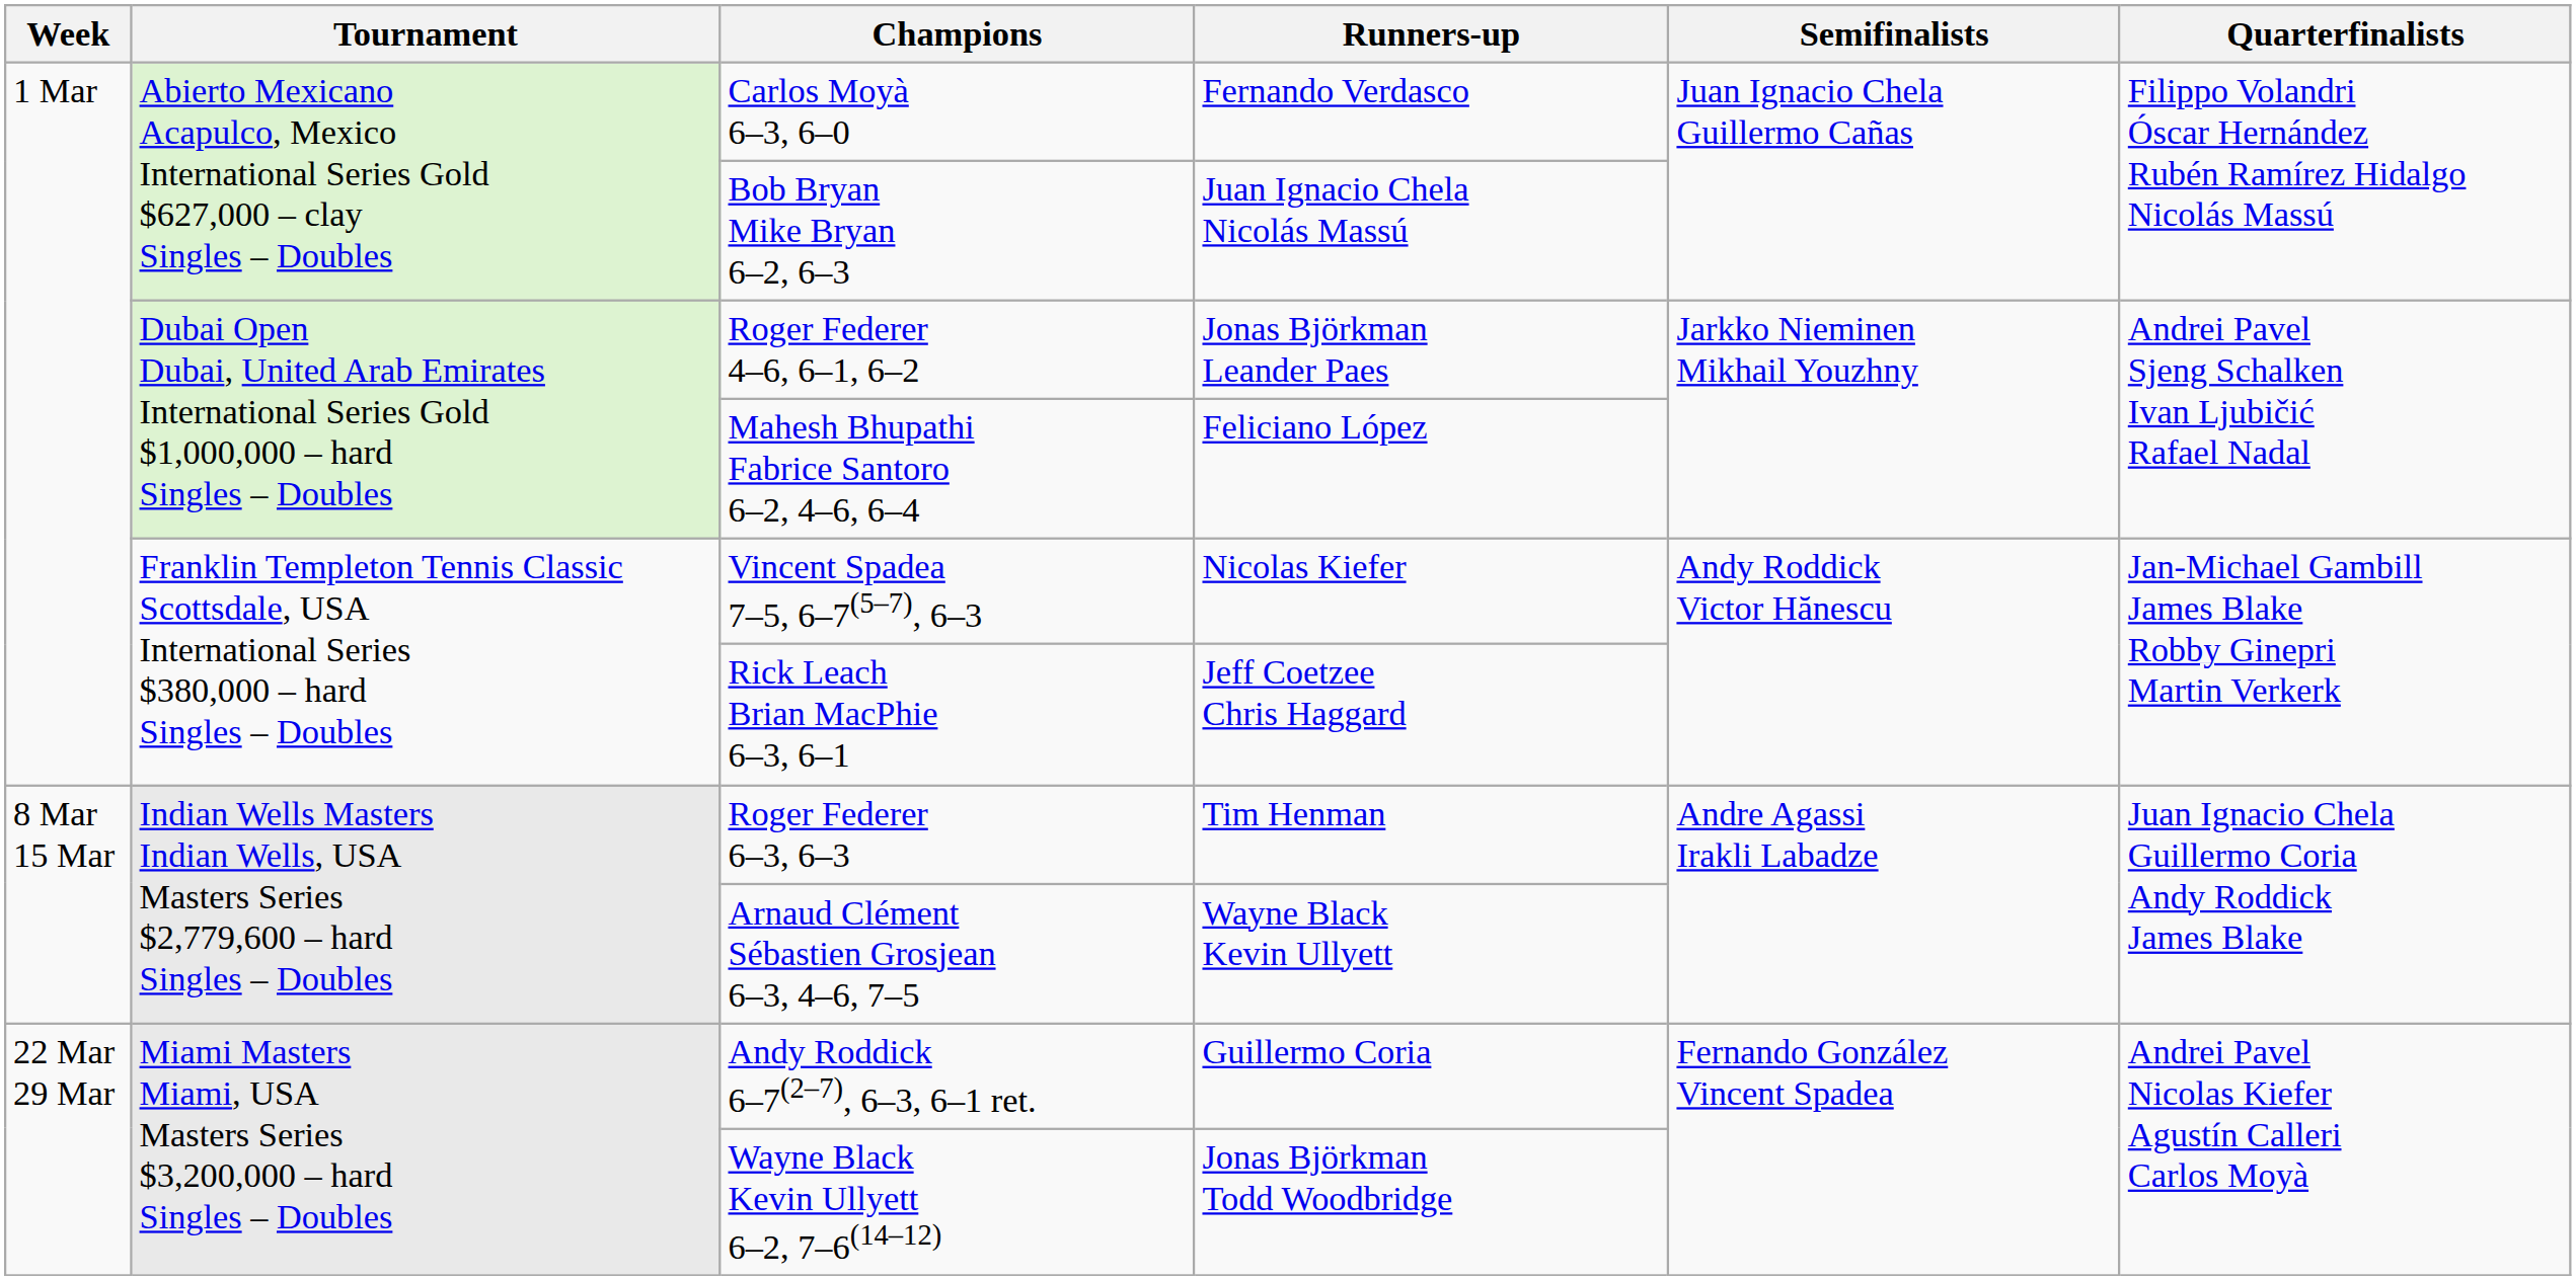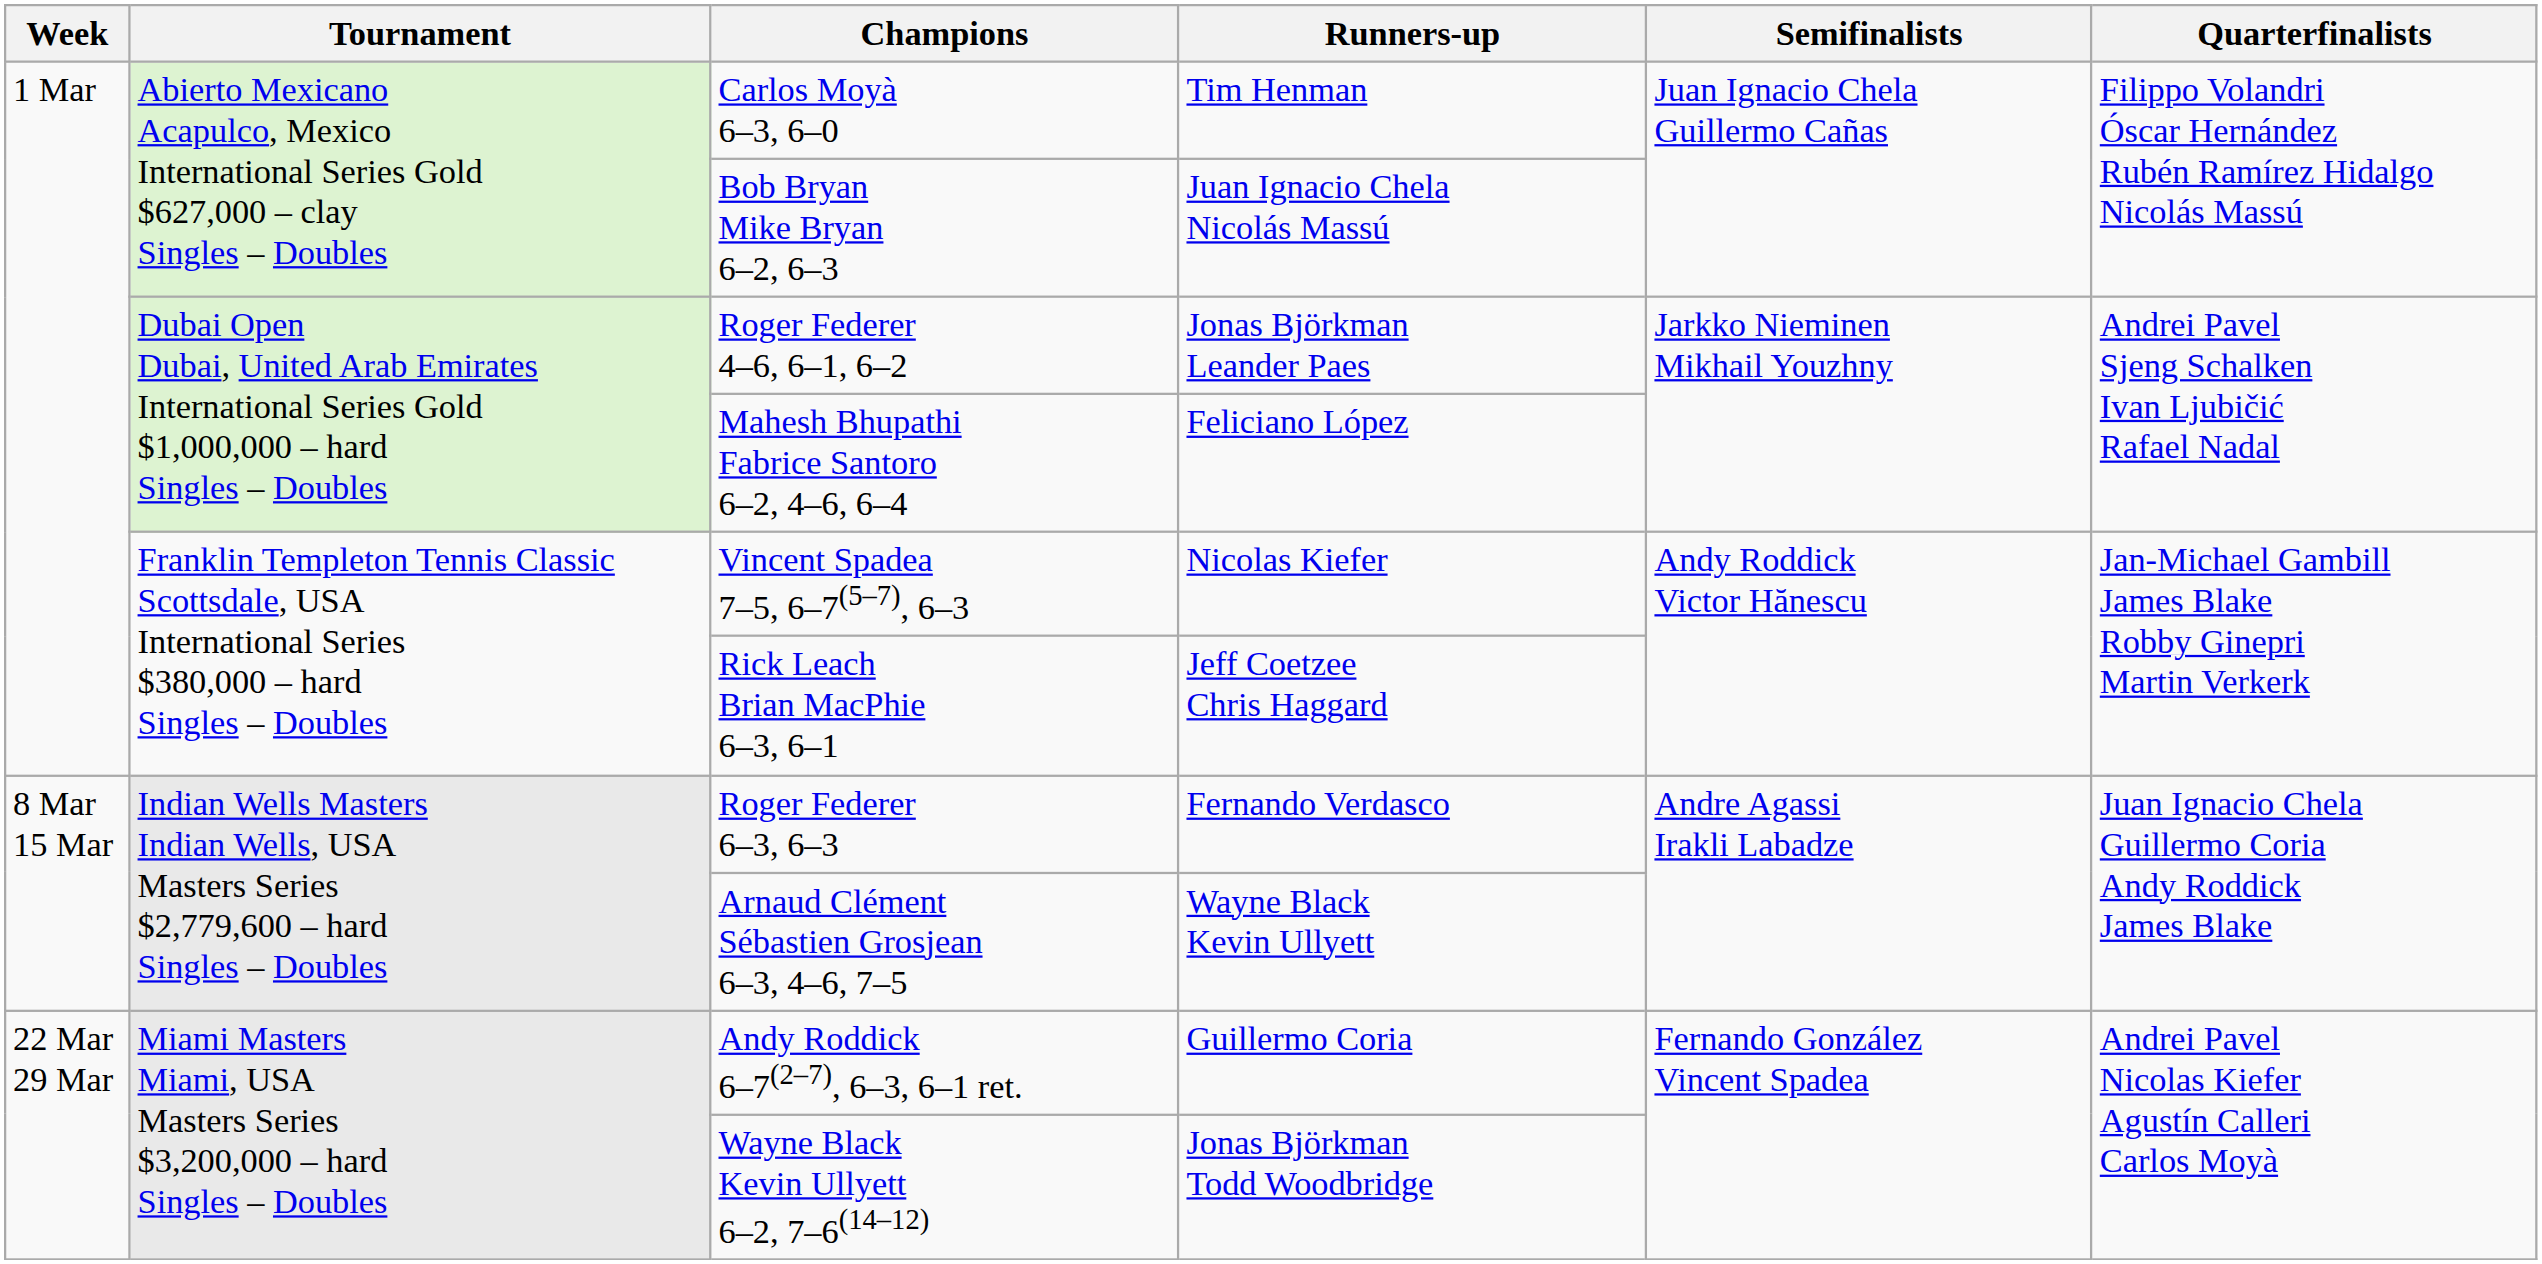 <table class=wikitable style=font-size:95%>
 <tr>
 <th style="width:48px;">Week</th>
 <th style="width:250px;">Tournament</th>
 <th style="width:200px;">Champions</th>
 <th style="width:200px;">Runners-up</th>
 <th style="width:190px;">Semifinalists</th>
 <th style="width:190px;">Quarterfinalists</th>
 </tr>
 <tr valign=top>
 <td rowspan=6>1 Mar</td>
 <td bgcolor=#DDF3D1 rowspan=2><a href='#'>Abierto Mexicano</a><br> <a href='#'>Acapulco</a>, Mexico<br>International Series Gold<br>$627,000 – clay <br> <a href='#'>Singles</a> – <a href='#'>Doubles</a></td>
 <td> <a href='#'>Carlos Moyà</a><br>6–3, 6–0</td>
-<td> <a href='#'>Fernando Verdasco</a></td>
+<td> <a href='#'>Tim Henman</a></td>
 <td rowspan=2> <a href='#'>Juan Ignacio Chela</a><br> <a href='#'>Guillermo Cañas</a></td>
 <td rowspan=2> <a href='#'>Filippo Volandri</a><br> <a href='#'>Óscar Hernández</a><br> <a href='#'>Rubén Ramírez Hidalgo</a><br> <a href='#'>Nicolás Massú</a></td>
 </tr>
 <tr valign=top>
 <td> <a href='#'>Bob Bryan</a><br> <a href='#'>Mike Bryan</a><br>6–2, 6–3</td>
 <td> <a href='#'>Juan Ignacio Chela</a><br> <a href='#'>Nicolás Massú</a></td>
 </tr>
 <tr valign=top>
 <td bgcolor=#DDF3D1 rowspan=2><a href='#'>Dubai Open</a><br> <a href='#'>Dubai</a>, <a href='#'>United Arab Emirates</a><br>International Series Gold<br>$1,000,000 – hard <br> <a href='#'>Singles</a> – <a href='#'>Doubles</a></td>
 <td> <a href='#'>Roger Federer</a><br>4–6, 6–1, 6–2</td>
 <td> <a href='#'>Jonas Björkman</a><br> <a href='#'>Leander Paes</a></td>
 <td rowspan=2> <a href='#'>Jarkko Nieminen</a><br> <a href='#'>Mikhail Youzhny</a></td>
 <td rowspan=2> <a href='#'>Andrei Pavel</a><br> <a href='#'>Sjeng Schalken</a><br> <a href='#'>Ivan Ljubičić</a><br> <a href='#'>Rafael Nadal</a></td>
 </tr>
 <tr valign=top>
 <td> <a href='#'>Mahesh Bhupathi</a><br> <a href='#'>Fabrice Santoro</a><br>6–2, 4–6, 6–4</td>
 <td> <a href='#'>Feliciano López</a></td>
 </tr>
 <tr valign=top>
 <td rowspan=2><a href='#'>Franklin Templeton Tennis Classic</a><br>  <a href='#'>Scottsdale</a>, USA<br>International Series<br>$380,000 – hard <br> <a href='#'>Singles</a> – <a href='#'>Doubles</a></td>
 <td> <a href='#'>Vincent Spadea</a> <br>7–5, 6–7<sup>(5–7)</sup>, 6–3</td>
 <td> <a href='#'>Nicolas Kiefer</a></td>
 <td rowspan=2> <a href='#'>Andy Roddick</a> <br> <a href='#'>Victor Hănescu</a></td>
 <td rowspan=2> <a href='#'>Jan-Michael Gambill</a> <br>  <a href='#'>James Blake</a> <br> <a href='#'>Robby Ginepri</a>  <br>  <a href='#'>Martin Verkerk</a></td>
 </tr>
 <tr valign=top>
 <td> <a href='#'>Rick Leach</a><br> <a href='#'>Brian MacPhie</a><br> 6–3, 6–1</td>
 <td> <a href='#'>Jeff Coetzee</a><br> <a href='#'>Chris Haggard</a></td>
 </tr>
 <tr valign=top>
 <td rowspan=2>8 Mar<br>15 Mar</td>
 <td bgcolor=#E9E9E9 rowspan=2><a href='#'>Indian Wells Masters</a><br>  <a href='#'>Indian Wells</a>, USA<br>Masters Series<br>$2,779,600 – hard <br> <a href='#'>Singles</a> – <a href='#'>Doubles</a></td>
 <td> <a href='#'>Roger Federer</a> <br>6–3, 6–3</td>
-<td> <a href='#'>Tim Henman</a></td>
+<td> <a href='#'>Fernando Verdasco</a></td>
 <td rowspan=2> <a href='#'>Andre Agassi</a> <br> <a href='#'>Irakli Labadze</a></td>
 <td rowspan=2> <a href='#'>Juan Ignacio Chela</a> <br>  <a href='#'>Guillermo Coria</a> <br> <a href='#'>Andy Roddick</a>  <br>  <a href='#'>James Blake</a></td>
 </tr>
 <tr valign=top>
 <td> <a href='#'>Arnaud Clément</a><br> <a href='#'>Sébastien Grosjean</a><br> 6–3, 4–6, 7–5</td>
 <td> <a href='#'>Wayne Black</a><br> <a href='#'>Kevin Ullyett</a></td>
 </tr>
 <tr valign=top>
 <td rowspan=2>22 Mar<br>29 Mar</td>
 <td bgcolor=#E9E9E9 rowspan=2><a href='#'>Miami Masters</a><br>  <a href='#'>Miami</a>, USA<br>Masters Series<br>$3,200,000 – hard <br> <a href='#'>Singles</a> – <a href='#'>Doubles</a></td>
 <td> <a href='#'>Andy Roddick</a> <br>6–7<sup>(2–7)</sup>, 6–3, 6–1 ret.</td>
 <td> <a href='#'>Guillermo Coria</a></td>
 <td rowspan=2> <a href='#'>Fernando González</a> <br> <a href='#'>Vincent Spadea</a></td>
 <td rowspan=2> <a href='#'>Andrei Pavel</a> <br>  <a href='#'>Nicolas Kiefer</a> <br> <a href='#'>Agustín Calleri</a>  <br>  <a href='#'>Carlos Moyà</a></td>
 </tr>
 <tr valign=top>
 <td> <a href='#'>Wayne Black</a><br> <a href='#'>Kevin Ullyett</a><br> 6–2, 7–6<sup>(14–12)</sup></td>
 <td> <a href='#'>Jonas Björkman</a><br> <a href='#'>Todd Woodbridge</a></td>
 </tr>
 </table>
